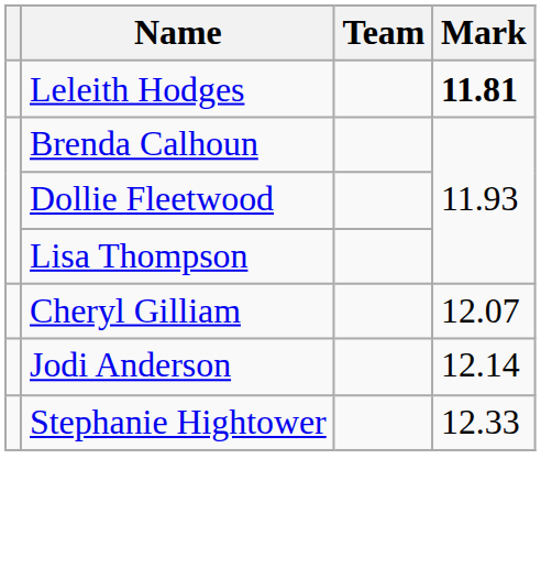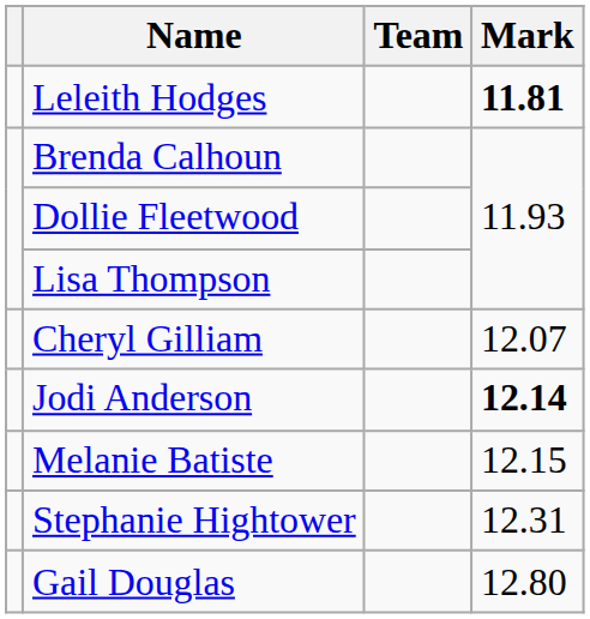 <table class=wikitable>
 <tr>
 <th></th>
 <th>Name</th>
 <th>Team</th>
 <th>Mark</th>
 </tr>
 <tr>
 <td></td>
 <td><a href='#'>Leleith Hodges</a></td>
 <td></td>
 <td><strong>11.81</strong></td>
 </tr>
 <tr>
 <td rowspan=3></td>
 <td><a href='#'>Brenda Calhoun</a></td>
 <td></td>
 <td rowspan=3>11.93</td>
 </tr>
 <tr>
 <td><a href='#'>Dollie Fleetwood</a></td>
 <td></td>
 </tr>
 <tr>
 <td><a href='#'>Lisa Thompson</a></td>
 <td></td>
 </tr>
 <tr>
 <td></td>
 <td><a href='#'>Cheryl Gilliam</a></td>
 <td></td>
 <td>12.07</td>
 </tr>
 <tr>
 <td></td>
 <td><a href='#'>Jodi Anderson</a></td>
 <td></td>
-<td>12.14</td>
+<td><strong>12.14</strong></td>
+</tr>
+<tr>
+<td></td>
+<td><a href='#'>Melanie Batiste</a></td>
+<td></td>
+<td>12.15</td>
 </tr>
 <tr>
 <td></td>
 <td><a href='#'>Stephanie Hightower</a></td>
 <td></td>
-<td>12.33</td>
+<td>12.31</td>
+</tr>
+<tr>
+<td></td>
+<td><a href='#'>Gail Douglas</a></td>
+<td></td>
+<td>12.80</td>
 </tr>
 </table>
